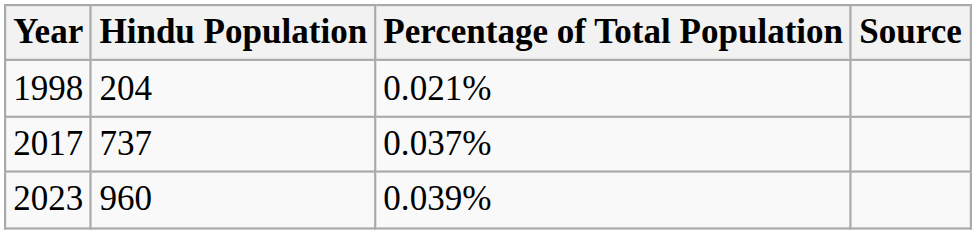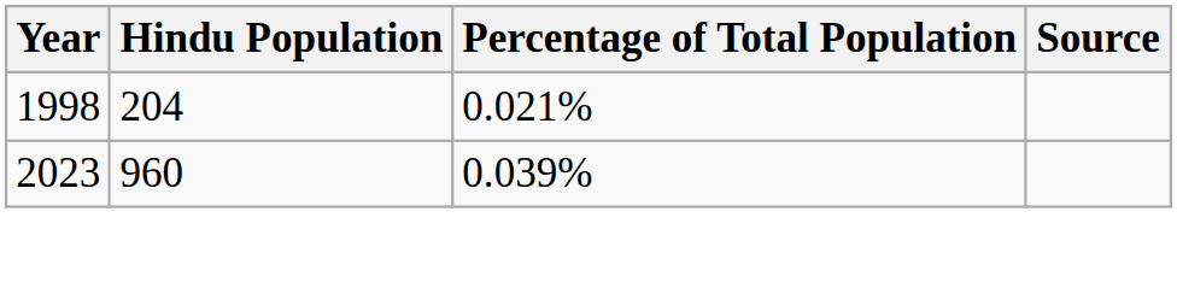 <table class="wikitable">
 <tr>
 <th>Year</th>
 <th>Hindu Population</th>
 <th>Percentage of Total Population</th>
 <th>Source</th>
 </tr>
 <tr>
 <td>1998</td>
 <td>204</td>
 <td>0.021%</td>
 <td></td>
 </tr>
 <tr>
-<td>2017</td>
-<td>737</td>
-<td>0.037%</td>
-<td></td>
-</tr>
-<tr>
 <td>2023</td>
 <td>960</td>
 <td>0.039%</td>
 <td></td>
 </tr>
 </table>
